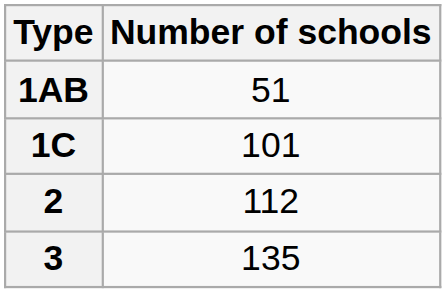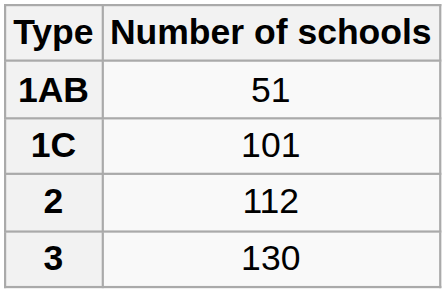 <table class="wikitable" style="text-align: center;">
 <tr>
 <th>Type</th>
 <th>Number of schools</th>
 </tr>
 <tr>
 <th>1AB</th>
 <td>51</td>
 </tr>
 <tr>
 <th>1C</th>
 <td>101</td>
 </tr>
 <tr>
 <th>2</th>
 <td>112</td>
 </tr>
 <tr>
 <th>3</th>
-<td>135</td>
+<td>130</td>
 </tr>
 </table>
